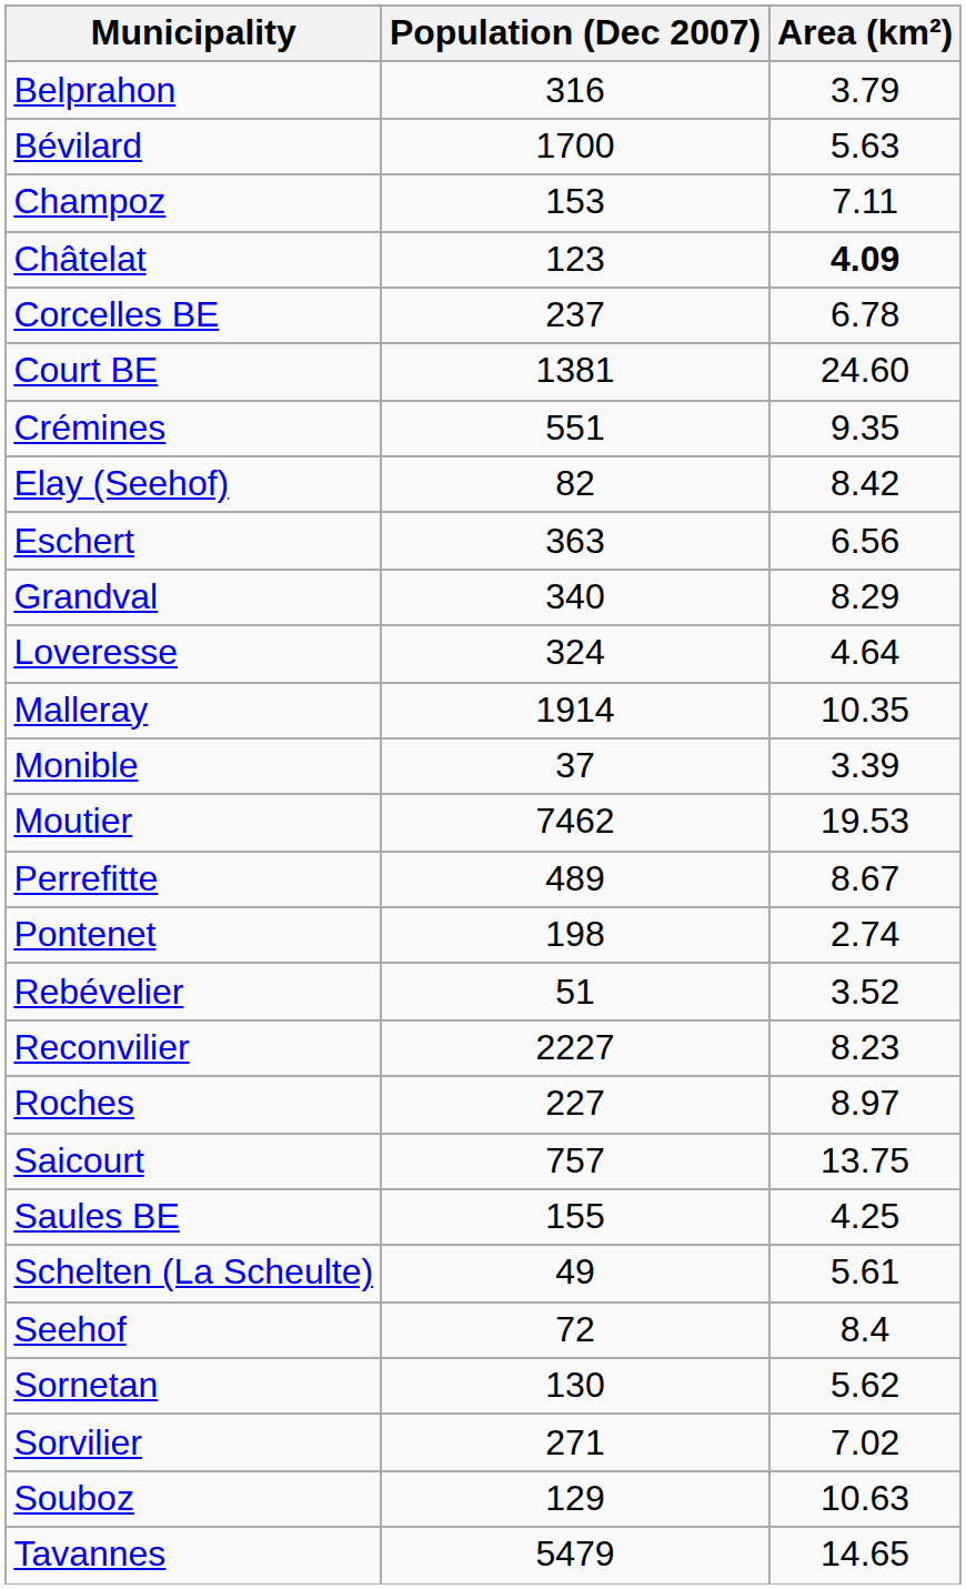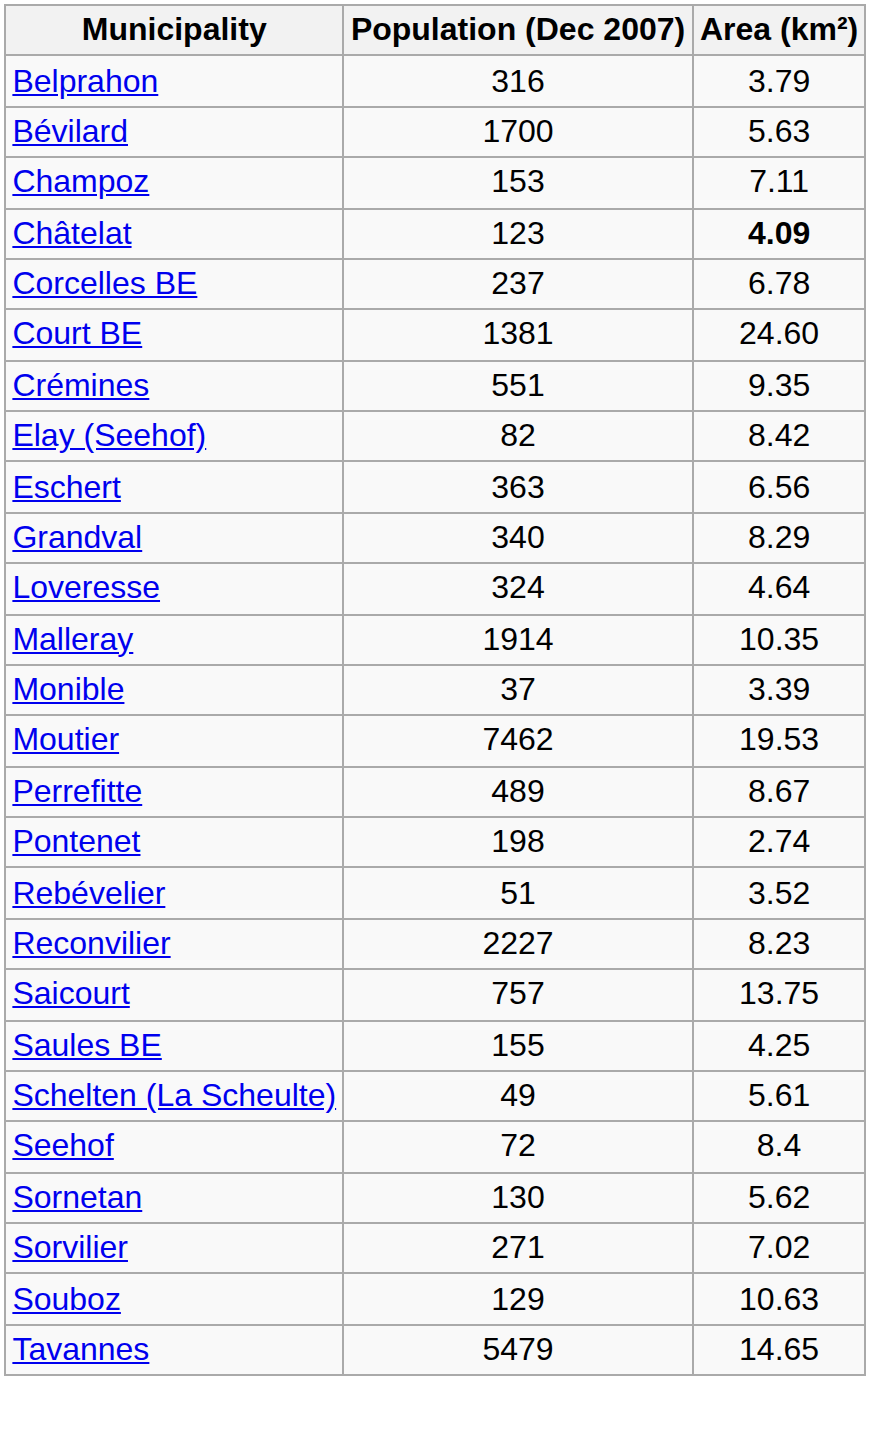 <table class ="wikitable">
 <tr>
 <th>Municipality</th>
 <th>Population (Dec 2007)</th>
 <th>Area (km²)</th>
 </tr>
 <tr>
 <td><a href='#'>Belprahon</a></td>
 <td align="center">316</td>
 <td align="center">3.79</td>
 </tr>
 <tr>
 <td><a href='#'>Bévilard</a></td>
 <td align="center">1700</td>
 <td align="center">5.63</td>
 </tr>
 <tr>
 <td><a href='#'>Champoz</a></td>
 <td align="center">153</td>
 <td align="center">7.11</td>
 </tr>
 <tr>
 <td><a href='#'>Châtelat</a></td>
 <td align="center">123</td>
 <td align="center"><strong>4.09</strong></td>
 </tr>
 <tr>
 <td><a href='#'>Corcelles BE</a></td>
 <td align="center">237</td>
 <td align="center">6.78</td>
 </tr>
 <tr>
 <td><a href='#'>Court BE</a></td>
 <td align="center">1381</td>
 <td align="center">24.60</td>
 </tr>
 <tr>
 <td><a href='#'>Crémines</a></td>
 <td align="center">551</td>
 <td align="center">9.35</td>
 </tr>
 <tr>
 <td><a href='#'>Elay (Seehof)</a></td>
 <td align="center">82</td>
 <td align="center">8.42</td>
 </tr>
 <tr>
 <td><a href='#'>Eschert</a></td>
 <td align="center">363</td>
 <td align="center">6.56</td>
 </tr>
 <tr>
 <td><a href='#'>Grandval</a></td>
 <td align="center">340</td>
 <td align="center">8.29</td>
 </tr>
 <tr>
 <td><a href='#'>Loveresse</a></td>
 <td align="center">324</td>
 <td align="center">4.64</td>
 </tr>
 <tr>
 <td><a href='#'>Malleray</a></td>
 <td align="center">1914</td>
 <td align="center">10.35</td>
 </tr>
 <tr>
 <td><a href='#'>Monible</a></td>
 <td align="center">37</td>
 <td align="center">3.39</td>
 </tr>
 <tr>
 <td><a href='#'>Moutier</a></td>
 <td align="center">7462</td>
 <td align="center">19.53</td>
 </tr>
 <tr>
 <td><a href='#'>Perrefitte</a></td>
 <td align="center">489</td>
 <td align="center">8.67</td>
 </tr>
 <tr>
 <td><a href='#'>Pontenet</a></td>
 <td align="center">198</td>
 <td align="center">2.74</td>
 </tr>
 <tr>
 <td><a href='#'>Rebévelier</a></td>
 <td align="center">51</td>
 <td align="center">3.52</td>
 </tr>
 <tr>
 <td><a href='#'>Reconvilier</a></td>
 <td align="center">2227</td>
 <td align="center">8.23</td>
 </tr>
 <tr>
-<td><a href='#'>Roches</a></td>
-<td align="center">227</td>
-<td align="center">8.97</td>
-</tr>
-<tr>
 <td><a href='#'>Saicourt</a></td>
 <td align="center">757</td>
 <td align="center">13.75</td>
 </tr>
 <tr>
 <td><a href='#'>Saules BE</a></td>
 <td align="center">155</td>
 <td align="center">4.25</td>
 </tr>
 <tr>
 <td><a href='#'>Schelten (La Scheulte)</a></td>
 <td align="center">49</td>
 <td align="center">5.61</td>
 </tr>
 <tr>
 <td><a href='#'>Seehof</a></td>
 <td align="center">72</td>
 <td align="center">8.4</td>
 </tr>
 <tr>
 <td><a href='#'>Sornetan</a></td>
 <td align="center">130</td>
 <td align="center">5.62</td>
 </tr>
 <tr>
 <td><a href='#'>Sorvilier</a></td>
 <td align="center">271</td>
 <td align="center">7.02</td>
 </tr>
 <tr>
 <td><a href='#'>Souboz</a></td>
 <td align="center">129</td>
 <td align="center">10.63</td>
 </tr>
 <tr>
 <td><a href='#'>Tavannes</a></td>
 <td align="center">5479</td>
 <td align="center">14.65</td>
 </tr>
 </table>
